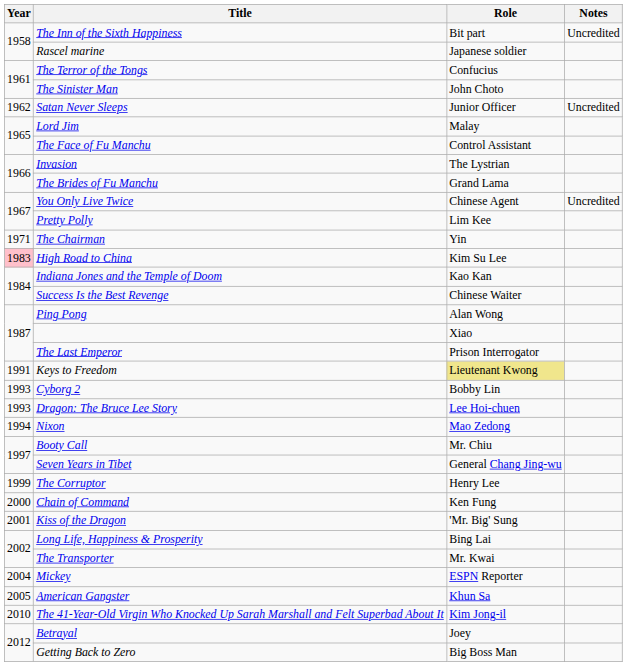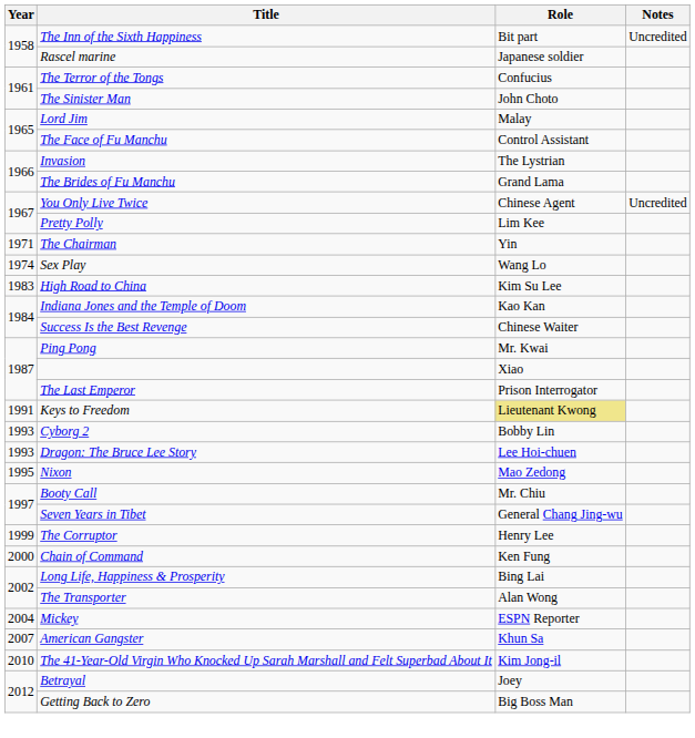 <table class="wikitable sortable">
 <tr>
 <th>Year</th>
 <th>Title</th>
 <th>Role</th>
 <th class="unsortable">Notes</th>
 </tr>
 <tr>
 <td rowspan="2">1958</td>
 <td><em><a href='#'>The Inn of the Sixth Happiness</a></em></td>
 <td>Bit part</td>
 <td>Uncredited</td>
 </tr>
 <tr>
 <td><em>Rascel marine</em></td>
 <td>Japanese soldier</td>
 <td></td>
 </tr>
 <tr>
 <td rowspan="2">1961</td>
 <td><em><a href='#'>The Terror of the Tongs</a></em></td>
 <td>Confucius</td>
 <td></td>
 </tr>
 <tr>
 <td><em><a href='#'>The Sinister Man</a></em></td>
 <td>John Choto</td>
 <td></td>
-</tr>
-<tr>
-<td>1962</td>
-<td><em><a href='#'>Satan Never Sleeps</a></em></td>
-<td>Junior Officer</td>
-<td>Uncredited</td>
 </tr>
 <tr>
 <td rowspan="2">1965</td>
 <td><em><a href='#'>Lord Jim</a></em></td>
 <td>Malay</td>
 <td></td>
 </tr>
 <tr>
 <td><em><a href='#'>The Face of Fu Manchu</a></em></td>
 <td>Control Assistant</td>
 <td></td>
 </tr>
 <tr>
 <td rowspan="2">1966</td>
 <td><em><a href='#'>Invasion</a></em></td>
 <td>The Lystrian</td>
 <td></td>
 </tr>
 <tr>
 <td><em><a href='#'>The Brides of Fu Manchu</a></em></td>
 <td>Grand Lama</td>
 <td></td>
 </tr>
 <tr>
 <td rowspan="2">1967</td>
 <td><em><a href='#'>You Only Live Twice</a></em></td>
 <td>Chinese Agent</td>
 <td>Uncredited</td>
 </tr>
 <tr>
 <td><em><a href='#'>Pretty Polly</a></em></td>
 <td>Lim Kee</td>
 <td></td>
 </tr>
 <tr>
 <td>1971</td>
 <td><em><a href='#'>The Chairman</a></em></td>
 <td>Yin</td>
 <td></td>
 </tr>
 <tr>
-<td style="background: pink;">1983</td>
+<td>1974</td>
+<td><em>Sex Play</em></td>
+<td>Wang Lo</td>
+<td></td>
+</tr>
+<tr>
+<td>1983</td>
 <td><em><a href='#'>High Road to China</a></em></td>
 <td>Kim Su Lee</td>
 <td></td>
 </tr>
 <tr>
 <td rowspan="2">1984</td>
 <td><em><a href='#'>Indiana Jones and the Temple of Doom</a></em></td>
 <td>Kao Kan</td>
 <td></td>
 </tr>
 <tr>
 <td><em><a href='#'>Success Is the Best Revenge</a></em></td>
 <td>Chinese Waiter</td>
 <td></td>
 </tr>
 <tr>
 <td rowspan="3">1987</td>
 <td><em><a href='#'>Ping Pong</a></em></td>
-<td>Alan Wong</td>
+<td>Mr. Kwai</td>
 <td></td>
 </tr>
 <tr>
 <td><em></em></td>
 <td>Xiao</td>
 <td></td>
 </tr>
 <tr>
 <td><em><a href='#'>The Last Emperor</a></em></td>
 <td>Prison Interrogator</td>
 <td></td>
 </tr>
 <tr>
 <td>1991</td>
 <td><em>Keys to Freedom</em></td>
 <td style="background: khaki;">Lieutenant Kwong</td>
 <td></td>
 </tr>
 <tr>
 <td>1993</td>
 <td><em><a href='#'>Cyborg 2</a></em></td>
 <td>Bobby Lin</td>
 <td></td>
 </tr>
 <tr>
 <td>1993</td>
 <td><em><a href='#'>Dragon: The Bruce Lee Story</a></em></td>
 <td><a href='#'>Lee Hoi-chuen</a></td>
 <td></td>
 </tr>
 <tr>
-<td>1994</td>
+<td>1995</td>
 <td><em><a href='#'>Nixon</a></em></td>
 <td><a href='#'>Mao Zedong</a></td>
 <td></td>
 </tr>
 <tr>
 <td rowspan="2">1997</td>
 <td><em><a href='#'>Booty Call</a></em></td>
 <td>Mr. Chiu</td>
 <td></td>
 </tr>
 <tr>
 <td><em><a href='#'>Seven Years in Tibet</a></em></td>
 <td>General <a href='#'>Chang Jing-wu</a></td>
 <td></td>
 </tr>
 <tr>
 <td>1999</td>
 <td><em><a href='#'>The Corruptor</a></em></td>
 <td>Henry Lee</td>
 <td></td>
 </tr>
 <tr>
 <td>2000</td>
 <td><em><a href='#'>Chain of Command</a></em></td>
 <td>Ken Fung</td>
 <td></td>
 </tr>
 <tr>
-<td>2001</td>
-<td><em><a href='#'>Kiss of the Dragon</a></em></td>
-<td>'Mr. Big' Sung</td>
-<td></td>
-</tr>
-<tr>
 <td rowspan="2">2002</td>
 <td><em><a href='#'>Long Life, Happiness & Prosperity</a></em></td>
 <td>Bing Lai</td>
 <td></td>
 </tr>
 <tr>
 <td><em><a href='#'>The Transporter</a></em></td>
-<td>Mr. Kwai</td>
+<td>Alan Wong</td>
 <td></td>
 </tr>
 <tr>
 <td>2004</td>
 <td><em><a href='#'>Mickey</a></em></td>
 <td><a href='#'>ESPN</a> Reporter</td>
 <td></td>
 </tr>
 <tr>
-<td>2005</td>
+<td>2007</td>
 <td><em><a href='#'>American Gangster</a></em></td>
 <td><a href='#'>Khun Sa</a></td>
 <td></td>
 </tr>
 <tr>
 <td>2010</td>
 <td><em><a href='#'>The 41-Year-Old Virgin Who Knocked Up Sarah Marshall and Felt Superbad About It</a></em></td>
 <td><a href='#'>Kim Jong-il</a></td>
 <td></td>
 </tr>
 <tr>
 <td rowspan="2">2012</td>
 <td><em><a href='#'>Betrayal</a></em></td>
 <td>Joey</td>
 <td></td>
 </tr>
 <tr>
 <td><em>Getting Back to Zero</em></td>
 <td>Big Boss Man</td>
 <td></td>
 </tr>
 </table>
